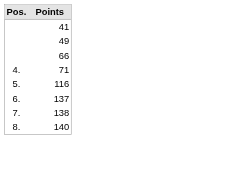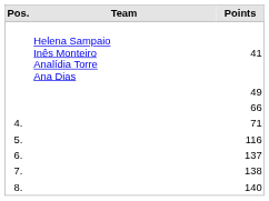 <table cellspacing="0" cellpadding="3" style="border:1px solid #AAAAAA;font-size:90%">
 <tr bgcolor="#E4E4E4">
 <th style="border-bottom:1px solid #AAAAAA" width=10>Pos.</th>
+<th style="border-bottom:1px solid #AAAAAA" width=250>Team</th>
 <th style="border-bottom:1px solid #AAAAAA" width=60>Points</th>
 </tr>
 <tr align="center">
 <td align="center" valign="top"></td>
+<td align="left"> <br> <a href='#'>Helena Sampaio</a> <br> <a href='#'>Inês Monteiro</a> <br> <a href='#'>Analídia Torre</a> <br> <a href='#'>Ana Dias</a> <br></td>
 <td align="right">41</td>
 </tr>
 <tr align="center">
 <td align="center" valign="top"></td>
+<td align="left"></td>
 <td align="right">49</td>
 </tr>
 <tr align="center">
 <td align="center" valign="top"></td>
+<td align="left"></td>
 <td align="right">66</td>
 </tr>
 <tr align="center">
 <td align="center" valign="top">4.</td>
+<td align="left"></td>
 <td align="right">71</td>
 </tr>
 <tr align="center">
 <td align="center" valign="top">5.</td>
+<td align="left"></td>
 <td align="right">116</td>
 </tr>
 <tr align="center">
 <td align="center" valign="top">6.</td>
+<td align="left"></td>
 <td align="right">137</td>
 </tr>
 <tr align="center">
 <td align="center" valign="top">7.</td>
+<td align="left"></td>
 <td align="right">138</td>
 </tr>
 <tr align="center">
 <td align="center" valign="top">8.</td>
+<td align="left"></td>
 <td align="right">140</td>
 </tr>
 </table>
